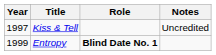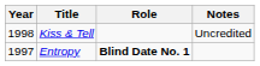 <table class="wikitable sortable">
 <tr>
 <th>Year</th>
 <th>Title</th>
 <th>Role</th>
 <th class="unsortable">Notes</th>
 </tr>
 <tr>
-<td>1997</td>
+<td>1998</td>
 <td><em><a href='#'>Kiss & Tell</a></em></td>
 <td></td>
 <td>Uncredited</td>
 </tr>
 <tr>
-<td>1999</td>
+<td>1997</td>
 <td><em><a href='#'>Entropy</a></em></td>
 <td><strong>Blind Date No. 1</strong></td>
 <td></td>
 </tr>
 </table>
